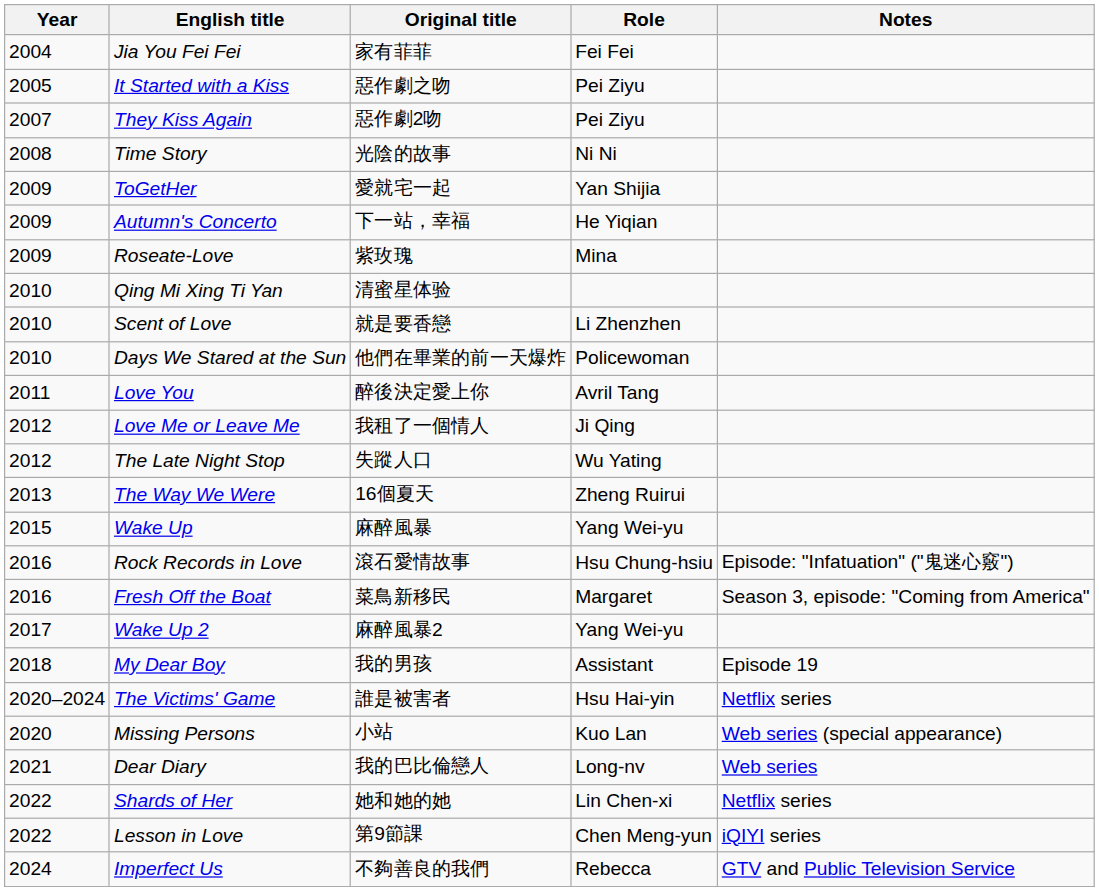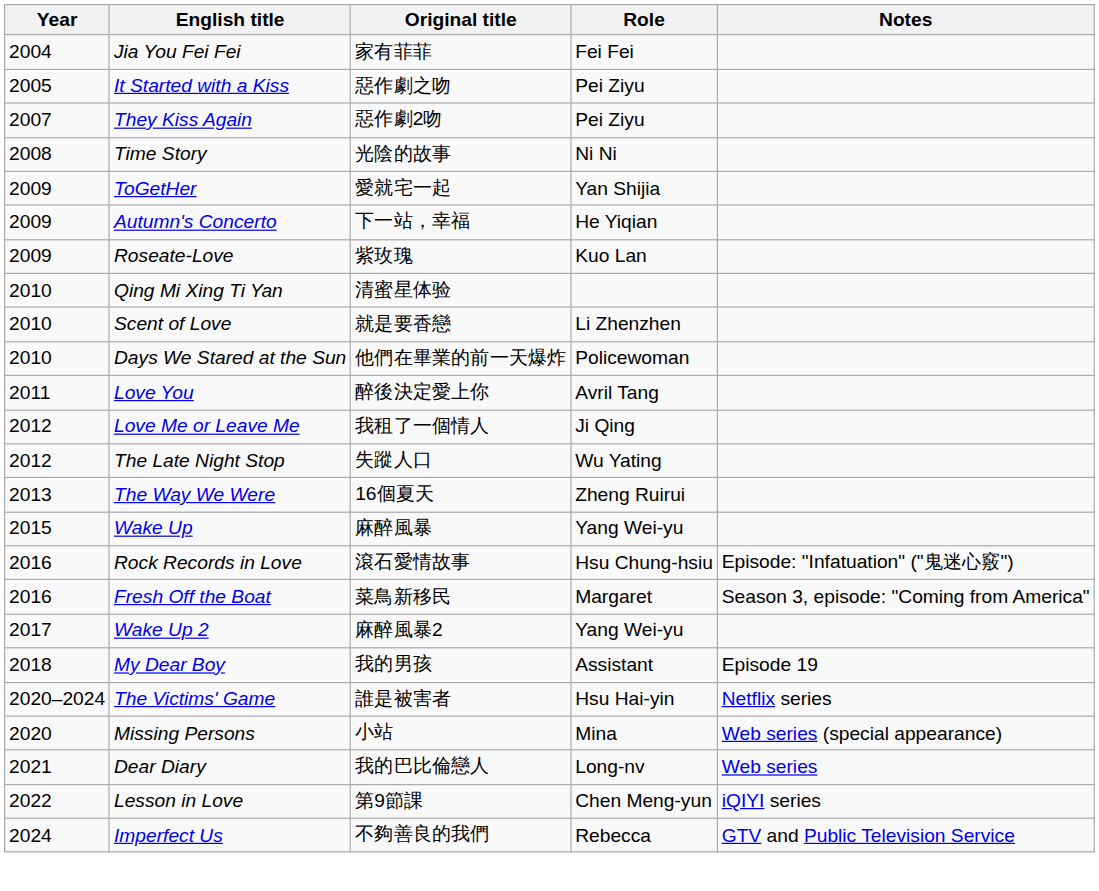 <table class="wikitable sortable">
 <tr>
 <th>Year</th>
 <th>English title</th>
 <th>Original title</th>
 <th>Role</th>
 <th class="unsortable">Notes</th>
 </tr>
 <tr>
 <td>2004</td>
 <td><em>Jia You Fei Fei</em></td>
 <td>家有菲菲</td>
 <td>Fei Fei</td>
 <td></td>
 </tr>
 <tr>
 <td>2005</td>
 <td><em><a href='#'>It Started with a Kiss</a></em></td>
 <td>惡作劇之吻</td>
 <td>Pei Ziyu</td>
 <td></td>
 </tr>
 <tr>
 <td>2007</td>
 <td><em><a href='#'>They Kiss Again</a></em></td>
 <td>惡作劇2吻</td>
 <td>Pei Ziyu</td>
 <td></td>
 </tr>
 <tr>
 <td>2008</td>
 <td><em>Time Story</em></td>
 <td>光陰的故事</td>
 <td>Ni Ni</td>
 <td></td>
 </tr>
 <tr>
 <td>2009</td>
 <td><em><a href='#'>ToGetHer</a></em></td>
 <td>愛就宅一起</td>
 <td>Yan Shijia</td>
 <td></td>
 </tr>
 <tr>
 <td>2009</td>
 <td><em><a href='#'>Autumn's Concerto</a></em></td>
 <td>下一站，幸福</td>
 <td>He Yiqian</td>
 <td></td>
 </tr>
 <tr>
 <td>2009</td>
 <td><em>Roseate-Love</em></td>
 <td>紫玫瑰</td>
-<td>Mina</td>
+<td>Kuo Lan</td>
 <td></td>
 </tr>
 <tr>
 <td>2010</td>
 <td><em>Qing Mi Xing Ti Yan</em></td>
 <td>清蜜星体验</td>
 <td></td>
 <td></td>
 </tr>
 <tr>
 <td>2010</td>
 <td><em>Scent of Love</em></td>
 <td>就是要香戀</td>
 <td>Li Zhenzhen</td>
 <td></td>
 </tr>
 <tr>
 <td>2010</td>
 <td><em>Days We Stared at the Sun</em></td>
 <td>他們在畢業的前一天爆炸</td>
 <td>Policewoman</td>
 <td></td>
 </tr>
 <tr>
 <td>2011</td>
 <td><em><a href='#'>Love You</a></em></td>
 <td>醉後決定愛上你</td>
 <td>Avril Tang</td>
 <td></td>
 </tr>
 <tr>
 <td>2012</td>
 <td><em><a href='#'>Love Me or Leave Me</a></em></td>
 <td>我租了一個情人</td>
 <td>Ji Qing</td>
 <td></td>
 </tr>
 <tr>
 <td>2012</td>
 <td><em>The Late Night Stop</em></td>
 <td>失蹤人口</td>
 <td>Wu Yating</td>
 <td></td>
 </tr>
 <tr>
 <td>2013</td>
 <td><em><a href='#'>The Way We Were</a></em></td>
 <td>16個夏天</td>
 <td>Zheng Ruirui</td>
 <td></td>
 </tr>
 <tr>
 <td>2015</td>
 <td><em><a href='#'>Wake Up</a></em></td>
 <td>麻醉風暴</td>
 <td>Yang Wei-yu</td>
 <td></td>
 </tr>
 <tr>
 <td>2016</td>
 <td><em>Rock Records in Love</em></td>
 <td>滾石愛情故事</td>
 <td>Hsu Chung-hsiu</td>
 <td>Episode: "Infatuation" ("鬼迷心竅")</td>
 </tr>
 <tr>
 <td>2016</td>
 <td><em><a href='#'>Fresh Off the Boat</a></em></td>
 <td>菜鳥新移民</td>
 <td>Margaret</td>
 <td>Season 3, episode: "Coming from America"</td>
 </tr>
 <tr>
 <td>2017</td>
 <td><em><a href='#'>Wake Up 2</a></em></td>
 <td>麻醉風暴2</td>
 <td>Yang Wei-yu</td>
 <td></td>
 </tr>
 <tr>
 <td>2018</td>
 <td><em><a href='#'>My Dear Boy</a></em></td>
 <td>我的男孩</td>
 <td>Assistant</td>
 <td>Episode 19</td>
 </tr>
 <tr>
 <td>2020–2024</td>
 <td><em><a href='#'>The Victims' Game</a></em></td>
 <td>誰是被害者</td>
 <td>Hsu Hai-yin</td>
 <td><a href='#'>Netflix</a> series</td>
 </tr>
 <tr>
 <td>2020</td>
 <td><em>Missing Persons</em></td>
 <td>小站</td>
-<td>Kuo Lan</td>
+<td>Mina</td>
 <td><a href='#'>Web series</a> (special appearance)</td>
 </tr>
 <tr>
 <td>2021</td>
 <td><em>Dear Diary</em></td>
 <td>我的巴比倫戀人</td>
 <td>Long-nv</td>
 <td><a href='#'>Web series</a></td>
-</tr>
-<tr>
-<td>2022</td>
-<td><em><a href='#'>Shards of Her</a></em></td>
-<td>她和她的她</td>
-<td>Lin Chen-xi</td>
-<td><a href='#'>Netflix</a> series</td>
 </tr>
 <tr>
 <td>2022</td>
 <td><em>Lesson in Love</em></td>
 <td>第9節課</td>
 <td>Chen Meng-yun</td>
 <td><a href='#'>iQIYI</a> series</td>
 </tr>
 <tr>
 <td>2024</td>
 <td><em><a href='#'>Imperfect Us</a></em></td>
 <td>不夠善良的我們</td>
 <td>Rebecca</td>
 <td><a href='#'>GTV</a> and <a href='#'>Public Television Service</a></td>
 </tr>
 </table>
